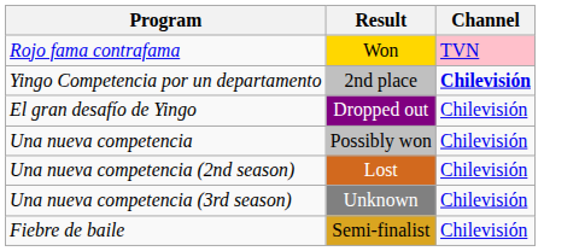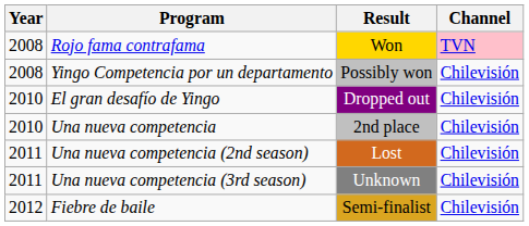 <table Class = "wikitable">
 <tr>
+<th>Year</th>
 <th>Program</th>
 <th>Result</th>
 <th>Channel</th>
 </tr>
 <tr>
+<td>2008</td>
 <td><em><a href='#'>Rojo fama contrafama</a></em></td>
 <td style="background:Gold;color:black;text-align:center;">Won</td>
 <td style="background: pink;"><a href='#'>TVN</a></td>
 </tr>
 <tr>
+<td>2008</td>
 <td><em>Yingo Competencia por un departamento</em></td>
-<td style="background:Silver;color:black;text-align:center;">2nd place</td>
-<td><strong><a href='#'>Chilevisión</a></strong></td>
+<td style="background:Silver;color:black;text-align:center;">Possibly won</td>
+<td><a href='#'>Chilevisión</a></td>
 </tr>
 <tr>
+<td>2010</td>
 <td><em>El gran desafío de Yingo</em></td>
 <td style="background:Purple;color:#fff;text-align:center;">Dropped out</td>
 <td><a href='#'>Chilevisión</a></td>
 </tr>
 <tr>
+<td>2010</td>
 <td><em>Una nueva competencia</em></td>
-<td style="background:Silver;color:black;text-align:center;">Possibly won</td>
+<td style="background:Silver;color:black;text-align:center;">2nd place</td>
 <td><a href='#'>Chilevisión</a></td>
 </tr>
 <tr>
+<td>2011</td>
 <td><em>Una nueva competencia (2nd season)</em></td>
 <td style="background:Chocolate;color:White;text-align:center;">Lost</td>
 <td><a href='#'>Chilevisión</a></td>
 </tr>
 <tr>
+<td>2011</td>
 <td><em>Una nueva competencia (3rd season)</em></td>
 <td style="background:Gray;color:White;text-align:center;">Unknown</td>
 <td><a href='#'>Chilevisión</a></td>
 </tr>
 <tr>
+<td>2012</td>
 <td><em>Fiebre de baile</em></td>
 <td style="background:Goldenrod;color:black;text-align:center;">Semi-finalist</td>
 <td><a href='#'>Chilevisión</a></td>
 </tr>
 </table>
